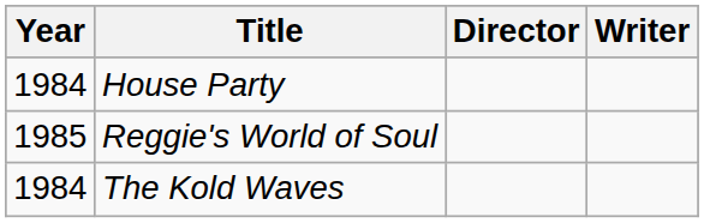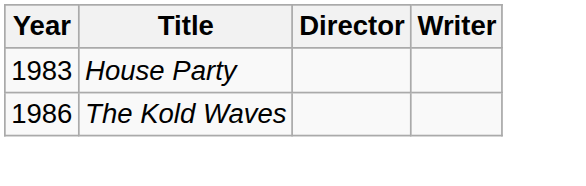 <table class = "wikitable">
 <tr>
 <th>Year</th>
 <th>Title</th>
 <th>Director</th>
 <th>Writer</th>
 </tr>
 <tr>
-<td>1984</td>
+<td>1983</td>
 <td><em>House Party</em></td>
 <td></td>
 <td></td>
 </tr>
 <tr>
-<td>1985</td>
-<td><em>Reggie's World of Soul</em></td>
-<td></td>
-<td></td>
-</tr>
-<tr>
-<td>1984</td>
+<td>1986</td>
 <td><em>The Kold Waves</em></td>
 <td></td>
 <td></td>
 </tr>
 </table>
